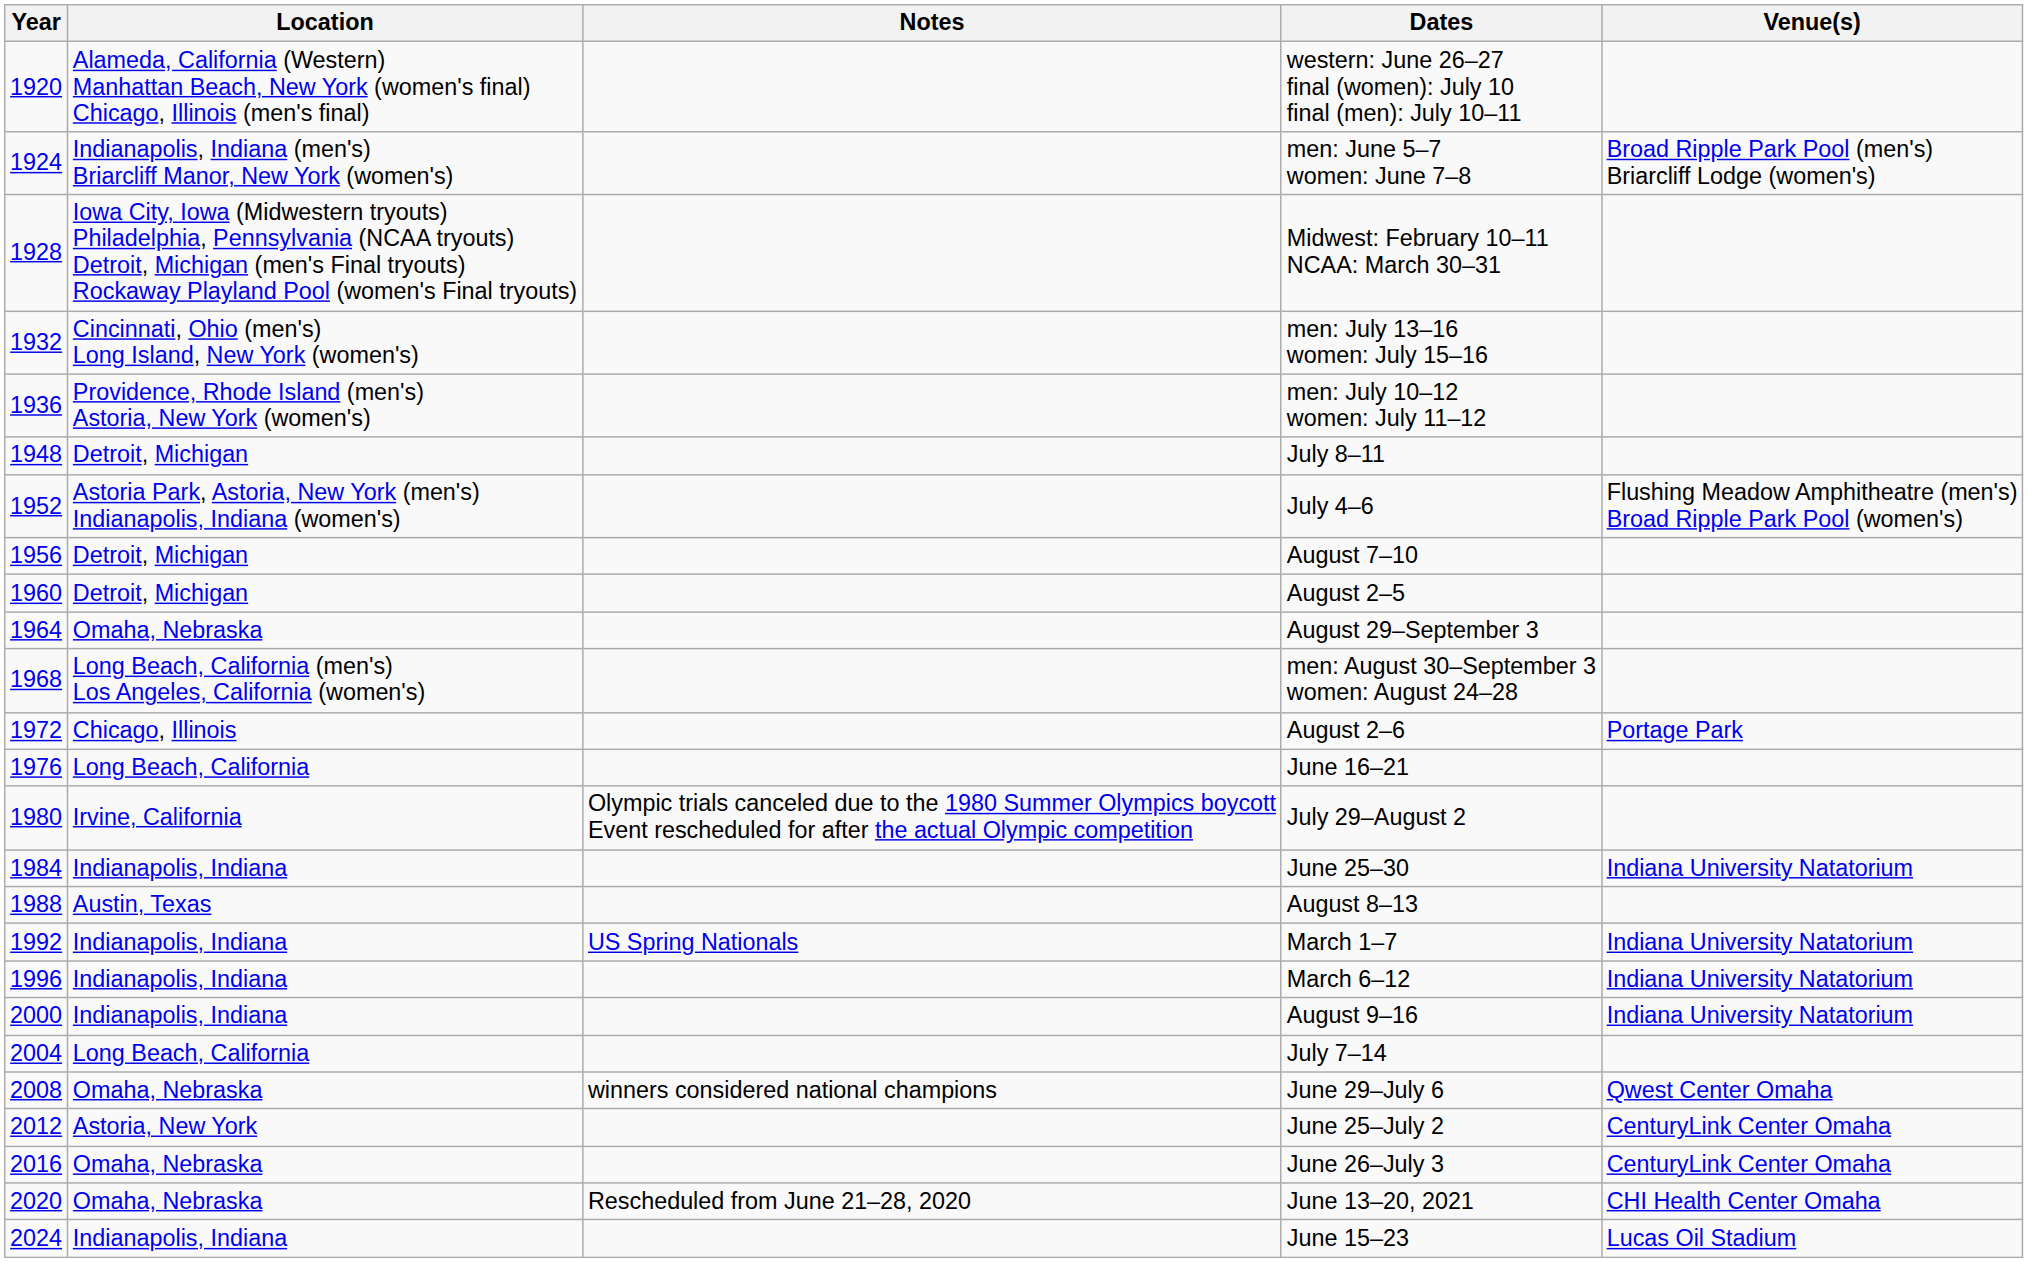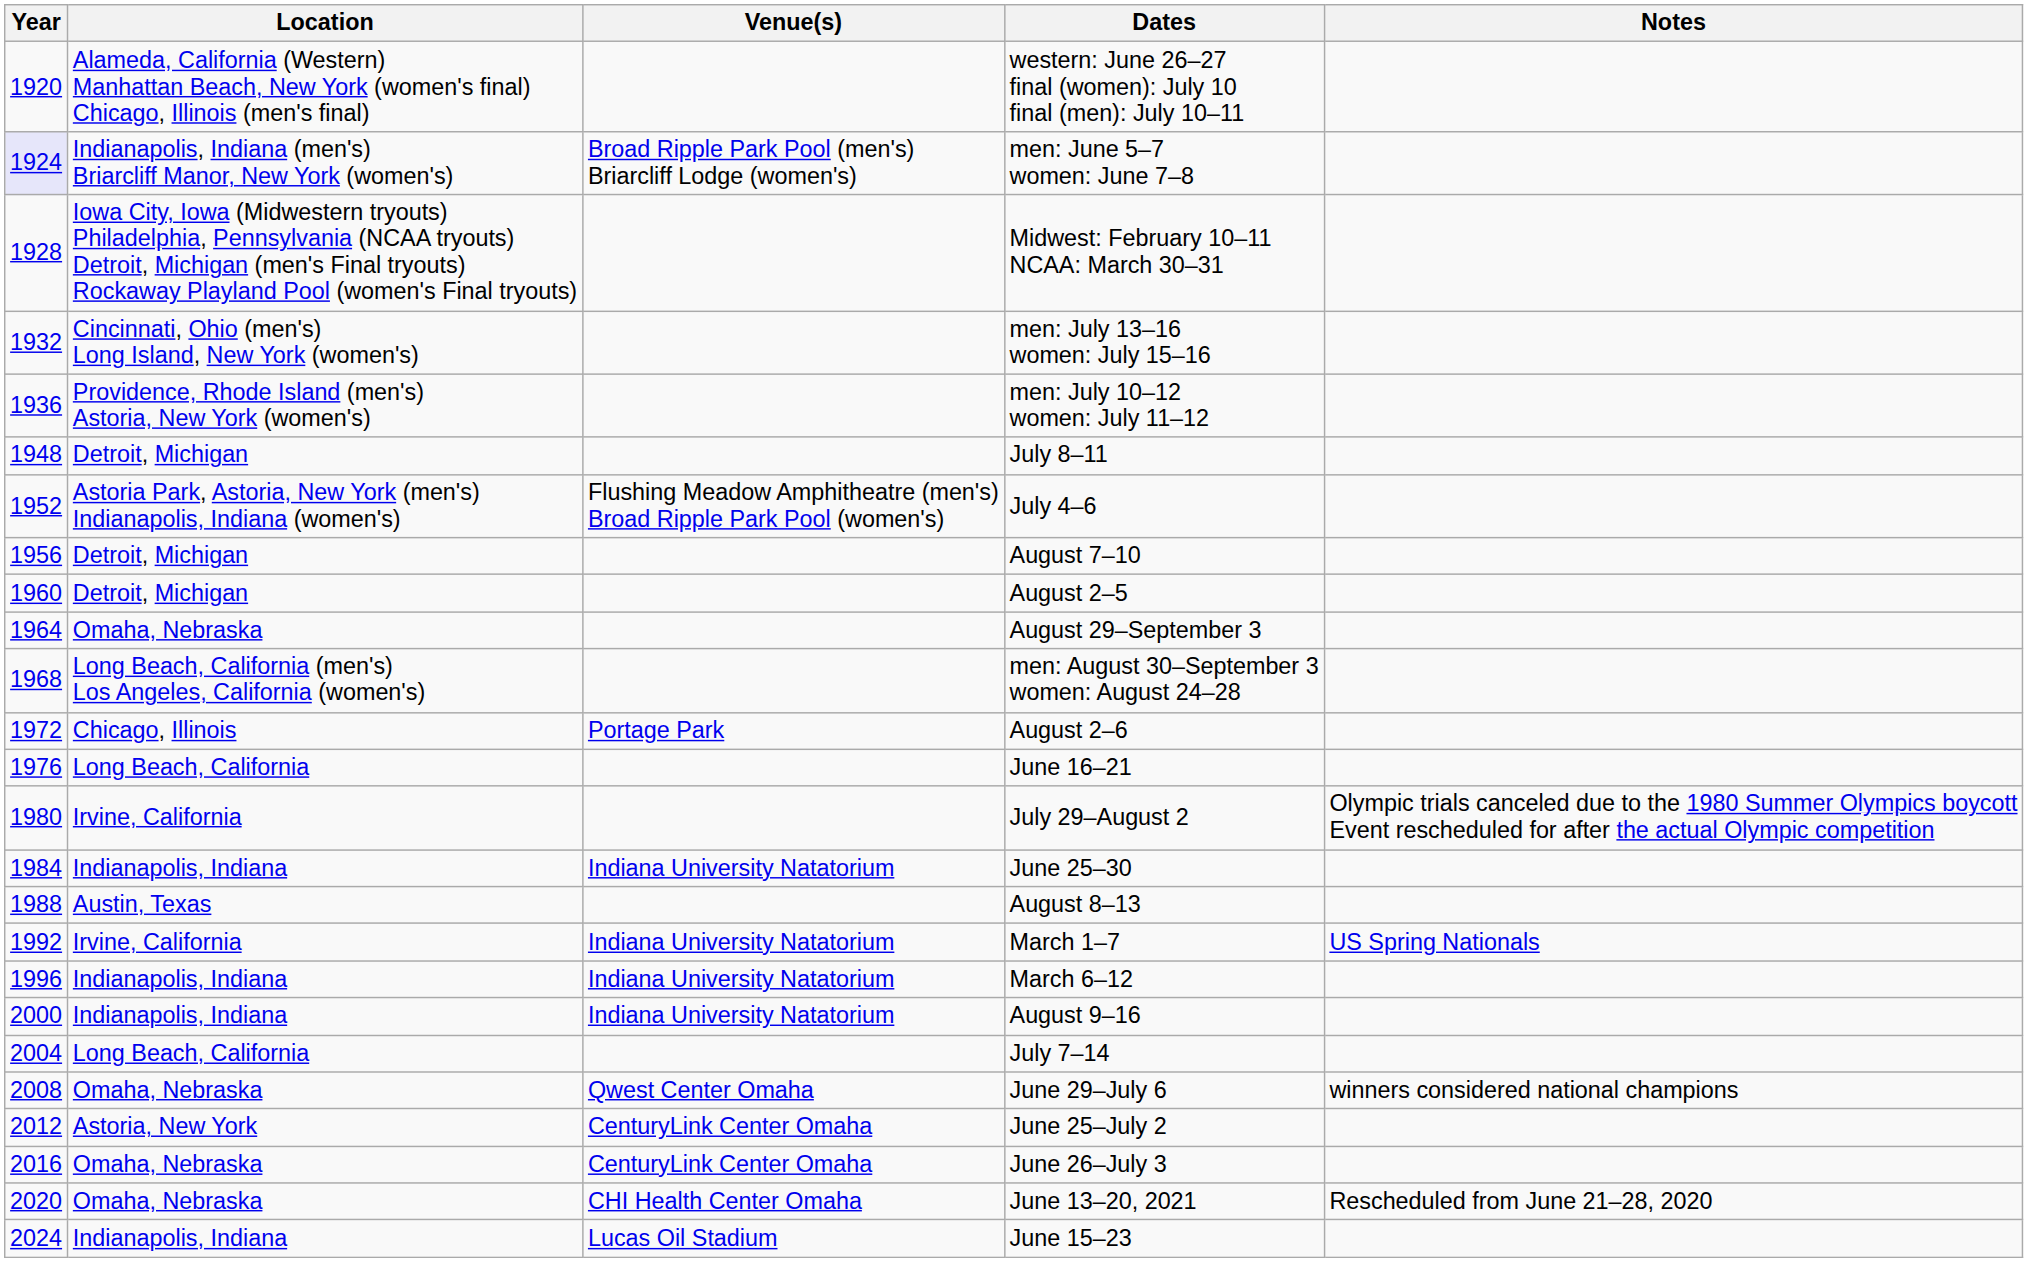 <table class=wikitable>
 <tr>
 <th>Year</th>
 <th>Location</th>
+<th>Venue(s)</th>
+<th>Dates</th>
 <th>Notes</th>
-<th>Dates</th>
-<th>Venue(s)</th>
 </tr>
 <tr>
 <td><a href='#'>1920</a></td>
 <td><a href='#'>Alameda, California</a> (Western) <br> <a href='#'>Manhattan Beach, New York</a> (women's final) <br> <a href='#'>Chicago</a>, <a href='#'>Illinois</a> (men's final)</td>
 <td></td>
 <td>western: June 26–27 <br> final (women): July 10 <br> final (men): July 10–11</td>
 <td></td>
 </tr>
 <tr>
-<td><a href='#'>1924</a></td>
+<td style="background: lavender;"><a href='#'>1924</a></td>
 <td><a href='#'>Indianapolis</a>, <a href='#'>Indiana</a> (men's) <br> <a href='#'>Briarcliff Manor, New York</a> (women's)</td>
+<td><a href='#'>Broad Ripple Park Pool</a> (men's) <br> Briarcliff Lodge (women's)</td>
+<td>men: June 5–7 <br> women: June 7–8</td>
 <td></td>
-<td>men: June 5–7 <br> women: June 7–8</td>
-<td><a href='#'>Broad Ripple Park Pool</a> (men's) <br> Briarcliff Lodge (women's)</td>
 </tr>
 <tr>
 <td><a href='#'>1928</a></td>
 <td><a href='#'>Iowa City, Iowa</a> (Midwestern tryouts) <br> <a href='#'>Philadelphia</a>, <a href='#'>Pennsylvania</a> (NCAA tryouts) <br> <a href='#'>Detroit</a>, <a href='#'>Michigan</a> (men's Final tryouts) <br> <a href='#'>Rockaway Playland Pool</a> (women's Final tryouts)</td>
 <td></td>
 <td>Midwest: February 10–11 <br> NCAA: March 30–31 <br></td>
 <td></td>
 </tr>
 <tr>
 <td><a href='#'>1932</a></td>
 <td><a href='#'>Cincinnati</a>, <a href='#'>Ohio</a> (men's) <br> <a href='#'>Long Island</a>, <a href='#'>New York</a> (women's)</td>
 <td></td>
 <td>men: July 13–16 <br> women: July 15–16</td>
 <td></td>
 </tr>
 <tr>
 <td><a href='#'>1936</a></td>
 <td><a href='#'>Providence, Rhode Island</a> (men's) <br> <a href='#'>Astoria, New York</a> (women's)</td>
 <td></td>
 <td>men: July 10–12 <br> women: July 11–12</td>
 <td></td>
 </tr>
 <tr>
 <td><a href='#'>1948</a></td>
 <td><a href='#'>Detroit</a>, <a href='#'>Michigan</a></td>
 <td></td>
 <td>July 8–11</td>
 <td></td>
 </tr>
 <tr>
 <td><a href='#'>1952</a></td>
 <td><a href='#'>Astoria Park</a>, <a href='#'>Astoria, New York</a> (men's) <br> <a href='#'>Indianapolis, Indiana</a> (women's)</td>
+<td>Flushing Meadow Amphitheatre (men's) <br> <a href='#'>Broad Ripple Park Pool</a> (women's)</td>
+<td>July 4–6</td>
 <td></td>
-<td>July 4–6</td>
-<td>Flushing Meadow Amphitheatre (men's) <br> <a href='#'>Broad Ripple Park Pool</a> (women's)</td>
 </tr>
 <tr>
 <td><a href='#'>1956</a></td>
 <td><a href='#'>Detroit</a>, <a href='#'>Michigan</a></td>
 <td></td>
 <td>August 7–10</td>
 <td></td>
 </tr>
 <tr>
 <td><a href='#'>1960</a></td>
 <td><a href='#'>Detroit</a>, <a href='#'>Michigan</a></td>
 <td></td>
 <td>August 2–5</td>
 <td></td>
 </tr>
 <tr>
 <td><a href='#'>1964</a></td>
 <td><a href='#'>Omaha, Nebraska</a></td>
 <td></td>
 <td>August 29–September 3</td>
 <td></td>
 </tr>
 <tr>
 <td><a href='#'>1968</a></td>
 <td><a href='#'>Long Beach, California</a> (men's) <br> <a href='#'>Los Angeles, California</a> (women's)</td>
 <td></td>
 <td>men: August 30–September 3 <br> women: August 24–28</td>
 <td></td>
 </tr>
 <tr>
 <td><a href='#'>1972</a></td>
 <td><a href='#'>Chicago</a>, <a href='#'>Illinois</a></td>
+<td><a href='#'>Portage Park</a></td>
+<td>August 2–6</td>
 <td></td>
-<td>August 2–6</td>
-<td><a href='#'>Portage Park</a></td>
 </tr>
 <tr>
 <td><a href='#'>1976</a></td>
 <td><a href='#'>Long Beach, California</a></td>
 <td></td>
 <td>June 16–21</td>
 <td></td>
 </tr>
 <tr>
 <td><a href='#'>1980</a></td>
 <td><a href='#'>Irvine, California</a></td>
+<td></td>
+<td>July 29–August 2</td>
 <td>Olympic trials canceled due to the <a href='#'>1980 Summer Olympics boycott</a> <br> Event rescheduled for after <a href='#'>the actual Olympic competition</a></td>
-<td>July 29–August 2</td>
-<td></td>
 </tr>
 <tr>
 <td><a href='#'>1984</a></td>
 <td><a href='#'>Indianapolis, Indiana</a></td>
+<td><a href='#'>Indiana University Natatorium</a></td>
+<td>June 25–30</td>
 <td></td>
-<td>June 25–30</td>
-<td><a href='#'>Indiana University Natatorium</a></td>
 </tr>
 <tr>
 <td><a href='#'>1988</a></td>
 <td><a href='#'>Austin, Texas</a></td>
 <td></td>
 <td>August 8–13</td>
 <td></td>
 </tr>
 <tr>
 <td><a href='#'>1992</a></td>
-<td><a href='#'>Indianapolis, Indiana</a></td>
+<td><a href='#'>Irvine, California</a></td>
+<td><a href='#'>Indiana University Natatorium</a></td>
+<td>March 1–7</td>
 <td><a href='#'>US Spring Nationals</a></td>
-<td>March 1–7</td>
-<td><a href='#'>Indiana University Natatorium</a></td>
 </tr>
 <tr>
 <td><a href='#'>1996</a></td>
 <td><a href='#'>Indianapolis, Indiana</a></td>
+<td><a href='#'>Indiana University Natatorium</a></td>
+<td>March 6–12</td>
 <td></td>
-<td>March 6–12</td>
-<td><a href='#'>Indiana University Natatorium</a></td>
 </tr>
 <tr>
 <td><a href='#'>2000</a></td>
 <td><a href='#'>Indianapolis, Indiana</a></td>
+<td><a href='#'>Indiana University Natatorium</a></td>
+<td>August 9–16</td>
 <td></td>
-<td>August 9–16</td>
-<td><a href='#'>Indiana University Natatorium</a></td>
 </tr>
 <tr>
 <td><a href='#'>2004</a></td>
 <td><a href='#'>Long Beach, California</a></td>
 <td></td>
 <td>July 7–14</td>
 <td></td>
 </tr>
 <tr>
 <td><a href='#'>2008</a></td>
 <td><a href='#'>Omaha, Nebraska</a></td>
+<td><a href='#'>Qwest Center Omaha</a></td>
+<td>June 29–July 6</td>
 <td>winners considered national champions</td>
-<td>June 29–July 6</td>
-<td><a href='#'>Qwest Center Omaha</a></td>
 </tr>
 <tr>
 <td><a href='#'>2012</a></td>
 <td><a href='#'>Astoria, New York</a></td>
+<td><a href='#'>CenturyLink Center Omaha</a></td>
+<td>June 25–July 2</td>
 <td></td>
-<td>June 25–July 2</td>
-<td><a href='#'>CenturyLink Center Omaha</a></td>
 </tr>
 <tr>
 <td><a href='#'>2016</a></td>
 <td><a href='#'>Omaha, Nebraska</a></td>
+<td><a href='#'>CenturyLink Center Omaha</a></td>
+<td>June 26–July 3</td>
 <td></td>
-<td>June 26–July 3</td>
-<td><a href='#'>CenturyLink Center Omaha</a></td>
 </tr>
 <tr>
 <td><a href='#'>2020</a></td>
 <td><a href='#'>Omaha, Nebraska</a></td>
+<td><a href='#'>CHI Health Center Omaha</a></td>
+<td>June 13–20, 2021</td>
 <td>Rescheduled from June 21–28, 2020<br><em></em></td>
-<td>June 13–20, 2021</td>
-<td><a href='#'>CHI Health Center Omaha</a></td>
 </tr>
 <tr>
 <td><a href='#'>2024</a></td>
 <td><a href='#'>Indianapolis, Indiana</a></td>
+<td><a href='#'>Lucas Oil Stadium</a></td>
+<td>June 15–23</td>
 <td></td>
-<td>June 15–23</td>
-<td><a href='#'>Lucas Oil Stadium</a></td>
 </tr>
 </table>
